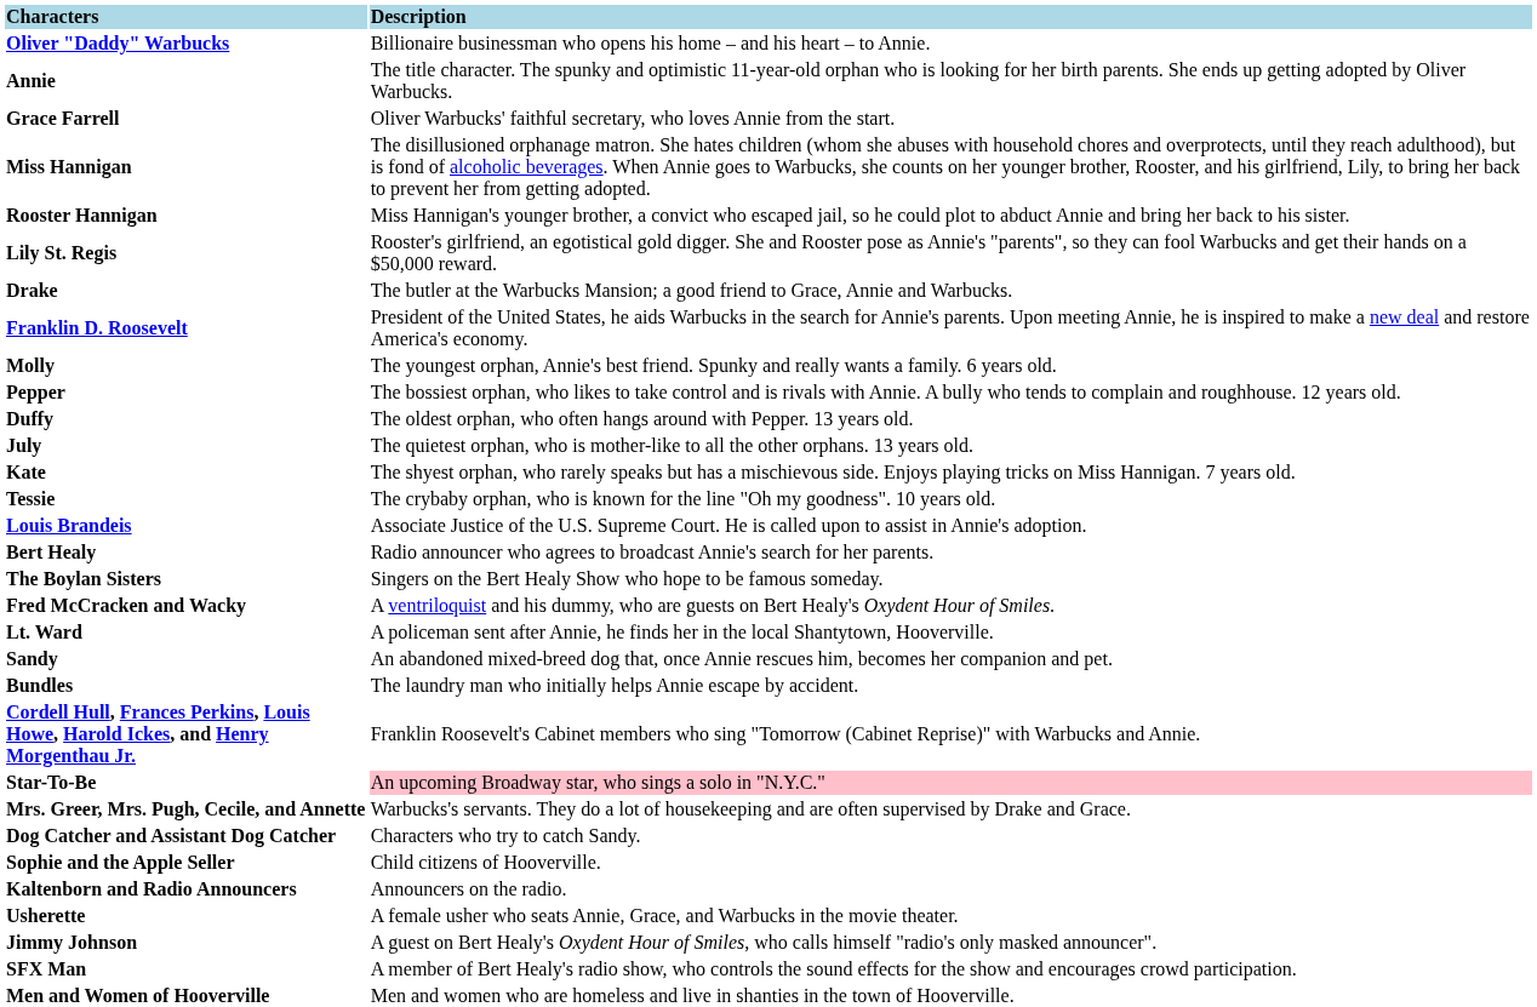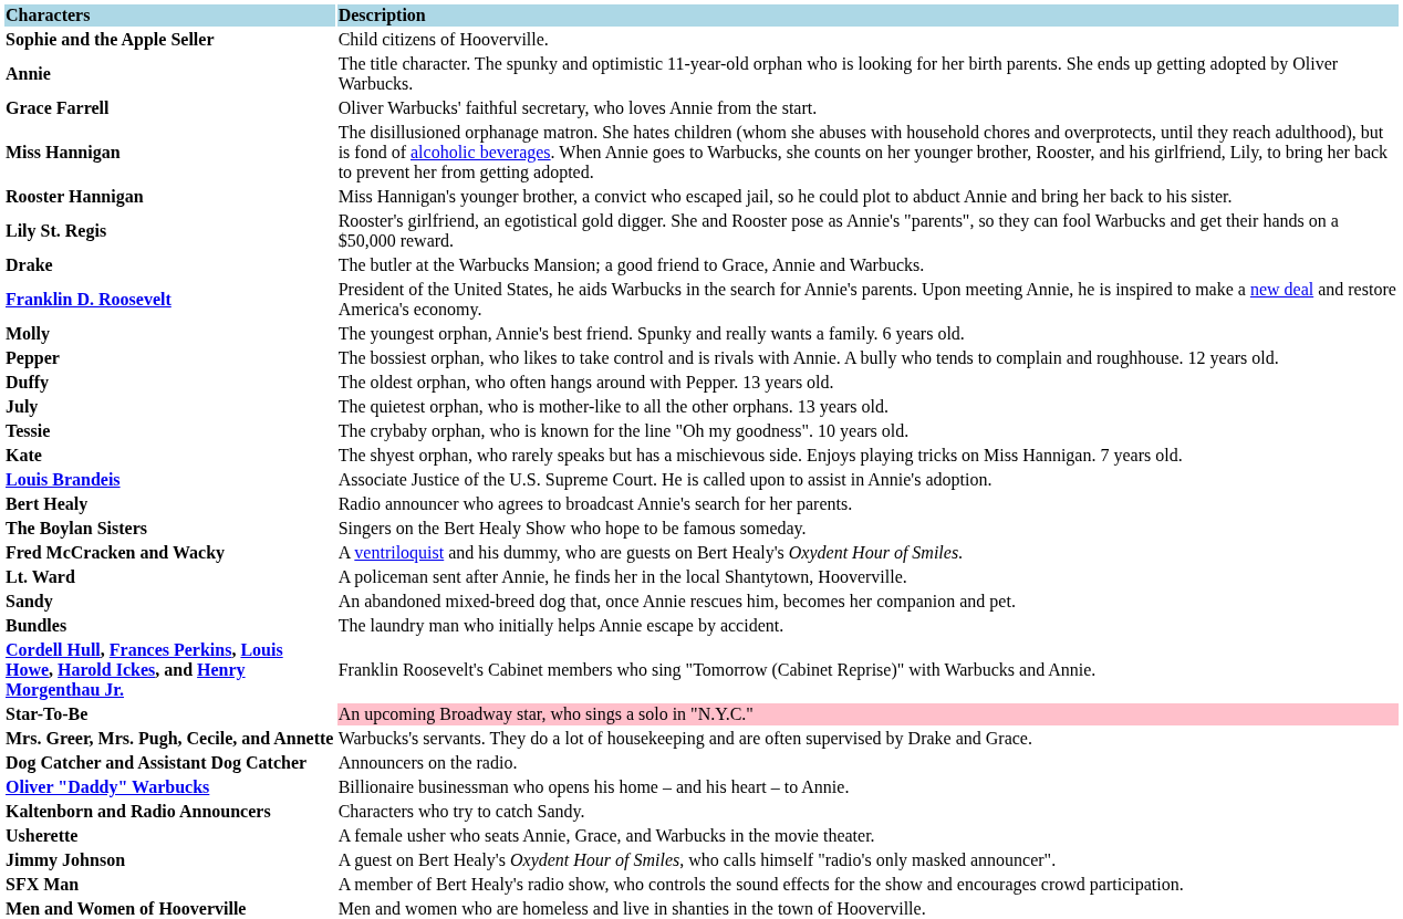 <table style="wikitable sortable">
 <tr>
 <td style="background:lightblue"><strong>Characters</strong></td>
 <td style="background:lightblue"><strong>Description</strong></td>
 </tr>
 <tr>
-<td><strong><a href='#'>Oliver "Daddy" Warbucks</a></strong></td>
-<td>Billionaire businessman who opens his home – and his heart – to Annie.</td>
+<td><strong>Sophie and the Apple Seller</strong></td>
+<td>Child citizens of Hooverville.</td>
 </tr>
 <tr>
 <td><strong>Annie</strong></td>
 <td>The title character. The spunky and optimistic 11-year-old orphan who is looking for her birth parents. She ends up getting adopted by Oliver Warbucks.</td>
 </tr>
 <tr>
 <td><strong>Grace Farrell</strong></td>
 <td>Oliver Warbucks' faithful secretary, who loves Annie from the start.</td>
 </tr>
 <tr>
 <td><strong>Miss Hannigan</strong></td>
 <td>The disillusioned orphanage matron. She hates children (whom she abuses with household chores and overprotects, until they reach adulthood), but is fond of <a href='#'>alcoholic beverages</a>. When Annie goes to Warbucks, she counts on her younger brother, Rooster, and his girlfriend, Lily, to bring her back to prevent her from getting adopted.</td>
 </tr>
 <tr>
 <td><strong>Rooster Hannigan</strong></td>
 <td>Miss Hannigan's younger brother, a convict who escaped jail, so he could plot to abduct Annie and bring her back to his sister.</td>
 </tr>
 <tr>
 <td><strong>Lily St. Regis</strong></td>
 <td>Rooster's girlfriend, an egotistical gold digger. She and Rooster pose as Annie's "parents", so they can fool Warbucks and get their hands on a $50,000 reward.</td>
 </tr>
 <tr>
 <td><strong>Drake</strong></td>
 <td>The butler at the Warbucks Mansion; a good friend to Grace, Annie and Warbucks.</td>
 </tr>
 <tr>
 <td><strong><a href='#'>Franklin D. Roosevelt</a></strong></td>
 <td>President of the United States, he aids Warbucks in the search for Annie's parents. Upon meeting Annie, he is inspired to make a <a href='#'>new deal</a> and restore America's economy.</td>
 </tr>
 <tr>
 <td><strong>Molly</strong></td>
 <td>The youngest orphan, Annie's best friend. Spunky and really wants a family. 6 years old.</td>
 </tr>
 <tr>
 <td><strong>Pepper</strong></td>
 <td>The bossiest orphan, who likes to take control and is rivals with Annie. A bully who tends to complain and roughhouse. 12 years old.</td>
 </tr>
 <tr>
 <td><strong>Duffy</strong></td>
 <td>The oldest orphan, who often hangs around with Pepper. 13 years old.</td>
 </tr>
 <tr>
 <td><strong>July</strong></td>
 <td>The quietest orphan, who is mother-like to all the other orphans. 13 years old.</td>
 </tr>
 <tr>
+<td><strong>Tessie</strong></td>
+<td>The crybaby orphan, who is known for the line "Oh my goodness". 10 years old.</td>
+</tr>
+<tr>
 <td><strong>Kate</strong></td>
 <td>The shyest orphan, who rarely speaks but has a mischievous side. Enjoys playing tricks on Miss Hannigan. 7 years old.</td>
-</tr>
-<tr>
-<td><strong>Tessie</strong></td>
-<td>The crybaby orphan, who is known for the line "Oh my goodness". 10 years old.</td>
 </tr>
 <tr>
 <td><strong><a href='#'>Louis Brandeis</a></strong></td>
 <td>Associate Justice of the U.S. Supreme Court. He is called upon to assist in Annie's adoption.</td>
 </tr>
 <tr>
 <td><strong>Bert Healy</strong></td>
 <td>Radio announcer who agrees to broadcast Annie's search for her parents.</td>
 </tr>
 <tr>
 <td><strong>The Boylan Sisters</strong></td>
 <td>Singers on the Bert Healy Show who hope to be famous someday.</td>
 </tr>
 <tr>
 <td><strong>Fred McCracken and Wacky</strong></td>
 <td>A <a href='#'>ventriloquist</a> and his dummy, who are guests on Bert Healy's <em>Oxydent Hour of Smiles</em>.</td>
 </tr>
 <tr>
 <td><strong>Lt. Ward</strong></td>
 <td>A policeman sent after Annie, he finds her in the local Shantytown, Hooverville.</td>
 </tr>
 <tr>
 <td><strong>Sandy</strong></td>
 <td>An abandoned mixed-breed dog that, once Annie rescues him, becomes her companion and pet.</td>
 </tr>
 <tr>
 <td><strong>Bundles</strong></td>
 <td>The laundry man who initially helps Annie escape by accident.</td>
 </tr>
 <tr>
 <td><strong><a href='#'>Cordell Hull</a>, <a href='#'>Frances Perkins</a>, <a href='#'>Louis Howe</a>, <a href='#'>Harold Ickes</a>, and <a href='#'>Henry Morgenthau Jr.</a></strong></td>
 <td>Franklin Roosevelt's Cabinet members who sing "Tomorrow (Cabinet Reprise)" with Warbucks and Annie.</td>
 </tr>
 <tr>
 <td><strong>Star-To-Be</strong></td>
 <td style="background: pink;">An upcoming Broadway star, who sings a solo in "N.Y.C."</td>
 </tr>
 <tr>
 <td><strong>Mrs. Greer, Mrs. Pugh, Cecile, and Annette</strong></td>
 <td>Warbucks's servants. They do a lot of housekeeping and are often supervised by Drake and Grace.</td>
 </tr>
 <tr>
 <td><strong>Dog Catcher and Assistant Dog Catcher</strong></td>
-<td>Characters who try to catch Sandy.</td>
+<td>Announcers on the radio.</td>
 </tr>
 <tr>
-<td><strong>Sophie and the Apple Seller</strong></td>
-<td>Child citizens of Hooverville.</td>
+<td><strong><a href='#'>Oliver "Daddy" Warbucks</a></strong></td>
+<td>Billionaire businessman who opens his home – and his heart – to Annie.</td>
 </tr>
 <tr>
 <td><strong>Kaltenborn and Radio Announcers</strong></td>
-<td>Announcers on the radio.</td>
+<td>Characters who try to catch Sandy.</td>
 </tr>
 <tr>
 <td><strong>Usherette</strong></td>
 <td>A female usher who seats Annie, Grace, and Warbucks in the movie theater.</td>
 </tr>
 <tr>
 <td><strong>Jimmy Johnson</strong></td>
 <td>A guest on Bert Healy's <em>Oxydent Hour of Smiles</em>, who calls himself "radio's only masked announcer".</td>
 </tr>
 <tr>
 <td><strong>SFX Man</strong></td>
 <td>A member of Bert Healy's radio show, who controls the sound effects for the show and encourages crowd participation.</td>
 </tr>
 <tr>
 <td><strong>Men and Women of Hooverville</strong></td>
 <td>Men and women who are homeless and live in shanties in the town of Hooverville.</td>
 </tr>
 </table>
